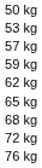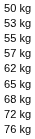 <table>
 <tr>
 <td rowspan=2>50 kg</td>
 <td rowspan=2></td>
 <td rowspan=2></td>
 <td></td>
 </tr>
 <tr>
 <td></td>
 </tr>
 <tr>
 <td rowspan=2>53 kg</td>
 <td rowspan=2></td>
 <td rowspan=2></td>
 <td></td>
 </tr>
 <tr>
 <td></td>
 </tr>
 <tr>
+<td>55 kg</td>
+<td></td>
+<td></td>
+<td></td>
+</tr>
+<tr>
 <td rowspan=2>57 kg</td>
 <td rowspan=2></td>
 <td rowspan=2></td>
 <td></td>
 </tr>
 <tr>
-<td></td>
-</tr>
-<tr>
-<td>59 kg</td>
-<td></td>
-<td></td>
 <td></td>
 </tr>
 <tr>
 <td rowspan=2>62 kg</td>
 <td rowspan=2></td>
 <td rowspan=2></td>
 <td></td>
 </tr>
 <tr>
 <td></td>
 </tr>
 <tr>
 <td>65 kg</td>
 <td></td>
 <td></td>
 <td></td>
 </tr>
 <tr>
 <td>68 kg</td>
 <td></td>
 <td></td>
 <td></td>
 </tr>
 <tr>
 <td>72 kg</td>
 <td></td>
 <td></td>
 <td></td>
 </tr>
 <tr>
 <td>76 kg</td>
 <td></td>
 <td></td>
 <td></td>
 </tr>
 </table>
